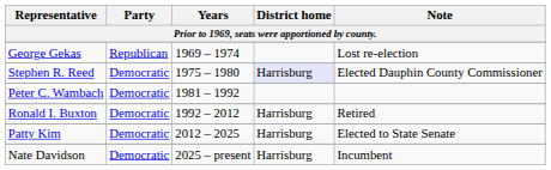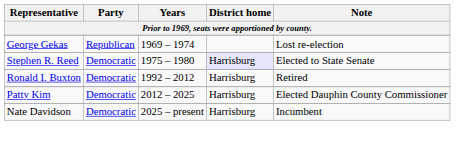 <table class=wikitable>
 <tr valign=bottom>
 <th>Representative</th>
 <th>Party</th>
 <th>Years</th>
 <th>District home</th>
 <th>Note</th>
 </tr>
 <tr>
 <th colspan=5 style="font-size: 80%;"><em>Prior to 1969, seats were apportioned by county.</em></th>
 </tr>
 <tr>
 </tr>
 <tr>
 <td><a href='#'>George Gekas</a></td>
 <td><a href='#'>Republican</a></td>
 <td>1969 – 1974</td>
 <td></td>
 <td>Lost re-election</td>
 </tr>
 <tr>
 </tr>
 <tr>
 <td><a href='#'>Stephen R. Reed</a></td>
 <td><a href='#'>Democratic</a></td>
 <td nowrap>1975 – 1980</td>
 <td style="background: lavender;">Harrisburg</td>
-<td>Elected Dauphin County Commissioner</td>
+<td>Elected to State Senate<br></td>
 </tr>
 <tr>
-</tr>
-<tr>
-<td><a href='#'>Peter C. Wambach</a></td>
-<td><a href='#'>Democratic</a></td>
-<td nowrap>1981 – 1992</td>
-<td></td>
-<td></td>
 </tr>
 <tr>
 </tr>
 <tr>
 <td><a href='#'>Ronald I. Buxton</a></td>
 <td><a href='#'>Democratic</a></td>
 <td>1992 – 2012</td>
 <td>Harrisburg</td>
 <td>Retired</td>
 </tr>
 <tr>
 </tr>
 <tr>
 <td><a href='#'>Patty Kim</a></td>
 <td><a href='#'>Democratic</a></td>
 <td>2012 – 2025</td>
 <td>Harrisburg</td>
-<td>Elected to State Senate<br></td>
+<td>Elected Dauphin County Commissioner</td>
 </tr>
 <tr>
 </tr>
 <tr>
 <td>Nate Davidson</td>
 <td><a href='#'>Democratic</a></td>
 <td>2025 – present</td>
 <td>Harrisburg</td>
 <td>Incumbent<br></td>
 </tr>
 </table>
